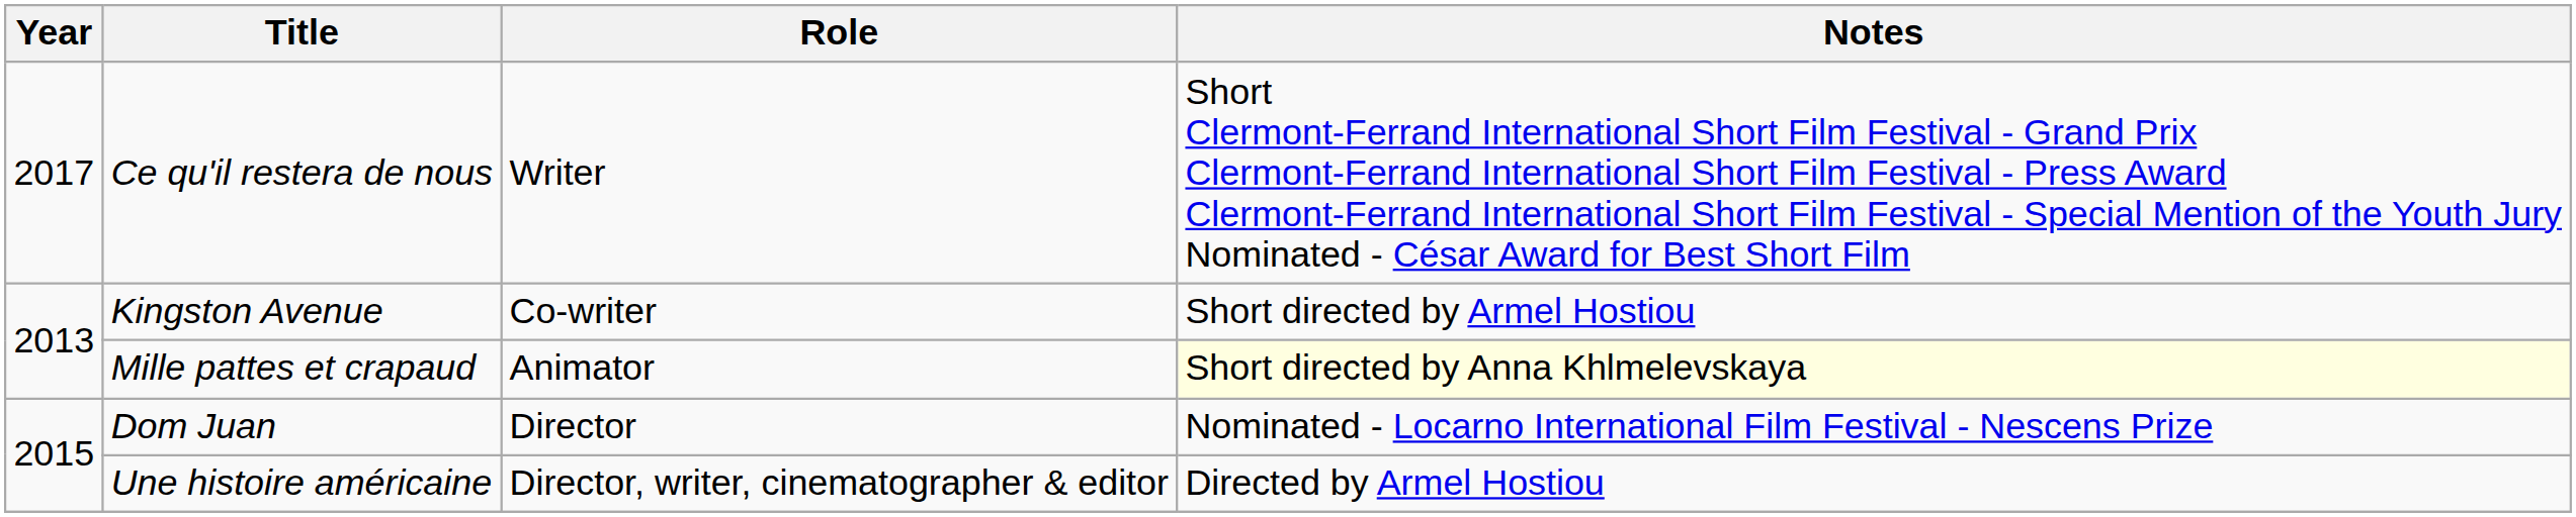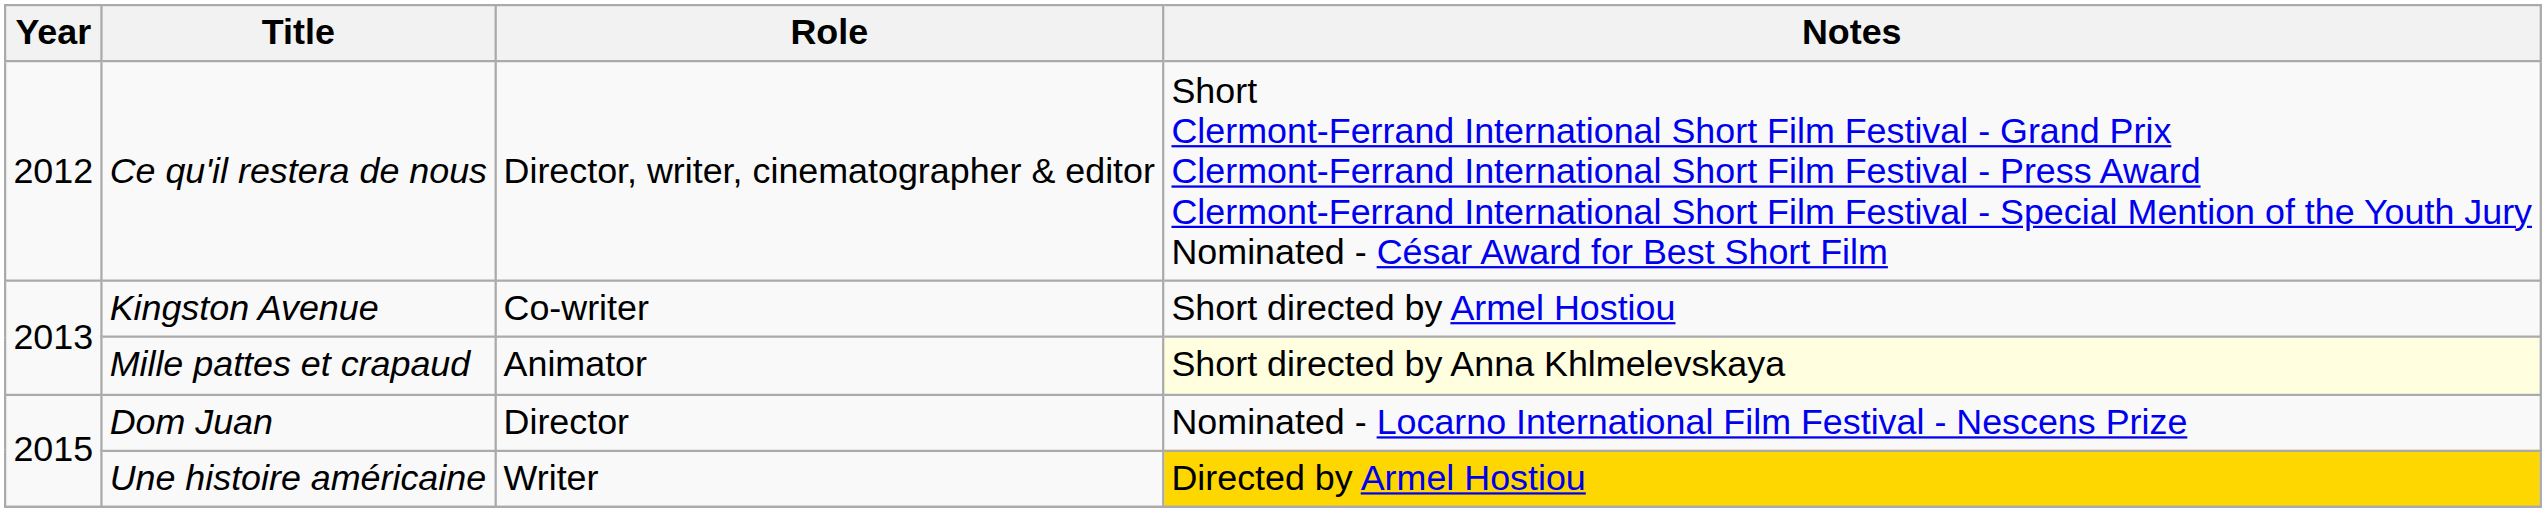 <table class="wikitable sortable">
 <tr>
 <th>Year</th>
 <th>Title</th>
 <th>Role</th>
 <th class="unsortable">Notes</th>
 </tr>
 <tr>
-<td>2017</td>
+<td>2012</td>
 <td><em>Ce qu'il restera de nous</em></td>
-<td>Writer</td>
+<td>Director, writer, cinematographer & editor</td>
 <td>Short<br><a href='#'>Clermont-Ferrand International Short Film Festival - Grand Prix</a><br><a href='#'>Clermont-Ferrand International Short Film Festival - Press Award</a><br><a href='#'>Clermont-Ferrand International Short Film Festival - Special Mention of the Youth Jury</a><br>Nominated - <a href='#'>César Award for Best Short Film</a></td>
 </tr>
 <tr>
 <td rowspan=2>2013</td>
 <td><em>Kingston Avenue</em></td>
 <td>Co-writer</td>
 <td>Short directed by <a href='#'>Armel Hostiou</a></td>
 </tr>
 <tr>
 <td><em>Mille pattes et crapaud</em></td>
 <td>Animator</td>
 <td style="background: lightyellow;">Short directed by Anna Khlmelevskaya</td>
 </tr>
 <tr>
 <td rowspan=2>2015</td>
 <td><em>Dom Juan</em></td>
 <td>Director</td>
 <td>Nominated - <a href='#'>Locarno International Film Festival - Nescens Prize</a></td>
 </tr>
 <tr>
 <td><em>Une histoire américaine</em></td>
-<td>Director, writer, cinematographer & editor</td>
-<td>Directed by <a href='#'>Armel Hostiou</a></td>
+<td>Writer</td>
+<td style="background: gold;">Directed by <a href='#'>Armel Hostiou</a></td>
 </tr>
 <tr>
 </tr>
 </table>
